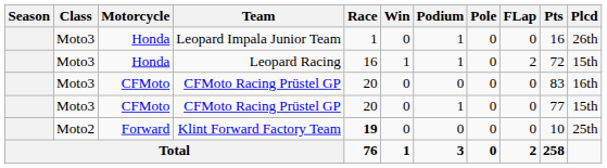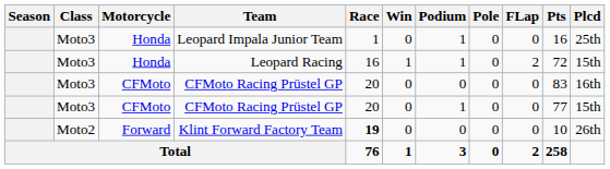 <table class="wikitable" style=text-align:right>
 <tr>
 <th>Season</th>
 <th>Class</th>
 <th>Motorcycle</th>
 <th>Team</th>
 <th>Race</th>
 <th>Win</th>
 <th>Podium</th>
 <th>Pole</th>
 <th>FLap</th>
 <th>Pts</th>
 <th>Plcd</th>
 </tr>
 <tr>
 <th></th>
 <td>Moto3</td>
 <td><a href='#'>Honda</a></td>
 <td>Leopard Impala Junior Team</td>
 <td>1</td>
 <td>0</td>
 <td>1</td>
 <td>0</td>
 <td>0</td>
 <td>16</td>
-<td>26th</td>
+<td>25th</td>
 </tr>
 <tr>
 <th></th>
 <td>Moto3</td>
 <td><a href='#'>Honda</a></td>
 <td>Leopard Racing</td>
 <td>16</td>
 <td>1</td>
 <td>1</td>
 <td>0</td>
 <td>2</td>
 <td>72</td>
 <td>15th</td>
 </tr>
 <tr>
 <th></th>
 <td>Moto3</td>
 <td><a href='#'>CFMoto</a></td>
 <td><a href='#'>CFMoto Racing Prüstel GP</a></td>
 <td>20</td>
 <td>0</td>
 <td>0</td>
 <td>0</td>
 <td>0</td>
 <td>83</td>
 <td>16th</td>
 </tr>
 <tr>
 <th></th>
 <td>Moto3</td>
 <td><a href='#'>CFMoto</a></td>
 <td><a href='#'>CFMoto Racing Prüstel GP</a></td>
 <td>20</td>
 <td>0</td>
 <td>1</td>
 <td>0</td>
 <td>0</td>
 <td>77</td>
 <td>15th</td>
 </tr>
 <tr>
 <th></th>
 <td>Moto2</td>
 <td><a href='#'>Forward</a></td>
 <td><a href='#'>Klint Forward Factory Team</a></td>
 <td><strong>19</strong></td>
 <td>0</td>
 <td>0</td>
 <td>0</td>
 <td>0</td>
 <td>10</td>
-<td>25th</td>
+<td>26th</td>
 </tr>
 <tr>
 <th colspan=4>Total</th>
 <td><strong>76</strong></td>
 <td><strong>1</strong></td>
 <td><strong>3</strong></td>
 <td><strong>0</strong></td>
 <td><strong>2</strong></td>
 <td><strong>258</strong></td>
 <td></td>
 </tr>
 </table>
